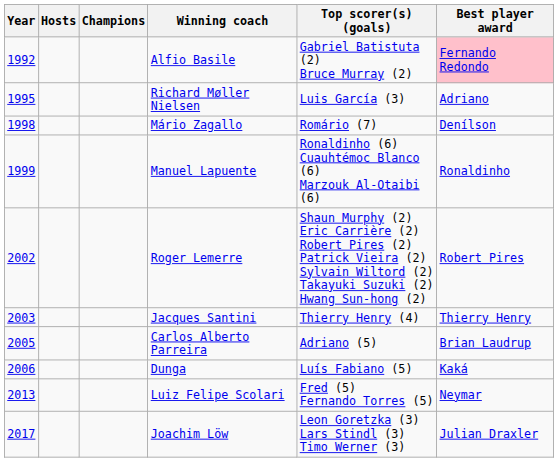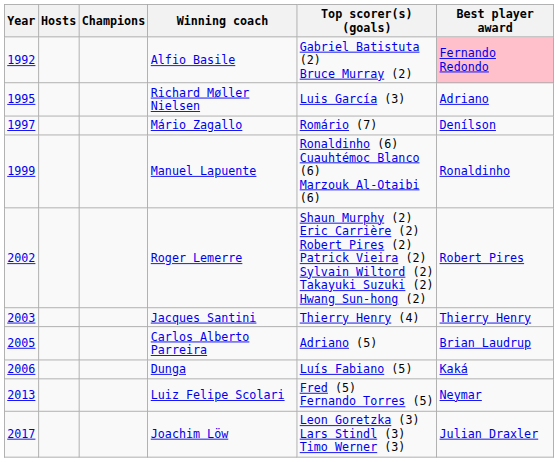 <table class=wikitable>
 <tr>
 <th>Year</th>
 <th>Hosts</th>
 <th>Champions</th>
 <th>Winning coach</th>
 <th>Top scorer(s) (goals)</th>
 <th>Best player award</th>
 </tr>
 <tr>
 <td><a href='#'>1992</a></td>
 <td></td>
 <td></td>
 <td> <a href='#'>Alfio Basile</a></td>
 <td> <a href='#'>Gabriel Batistuta</a> (2) <br>  <a href='#'>Bruce Murray</a> (2)</td>
 <td style="background: pink;"> <a href='#'>Fernando Redondo</a></td>
 </tr>
 <tr>
 <td><a href='#'>1995</a></td>
 <td></td>
 <td></td>
 <td> <a href='#'>Richard Møller Nielsen</a></td>
 <td> <a href='#'>Luis García</a> (3)</td>
 <td> <a href='#'>Adriano</a></td>
 </tr>
 <tr>
-<td><a href='#'>1998</a></td>
+<td><a href='#'>1997</a></td>
 <td></td>
 <td></td>
 <td> <a href='#'>Mário Zagallo</a></td>
 <td> <a href='#'>Romário</a> (7)</td>
 <td> <a href='#'>Denílson</a></td>
 </tr>
 <tr>
 <td><a href='#'>1999</a></td>
 <td></td>
 <td></td>
 <td> <a href='#'>Manuel Lapuente</a></td>
 <td> <a href='#'>Ronaldinho</a> (6) <br>  <a href='#'>Cuauhtémoc Blanco</a> (6) <br>  <a href='#'>Marzouk Al-Otaibi</a> (6)</td>
 <td> <a href='#'>Ronaldinho</a></td>
 </tr>
 <tr>
 <td><a href='#'>2002</a></td>
 <td> <br> </td>
 <td></td>
 <td> <a href='#'>Roger Lemerre</a></td>
 <td> <a href='#'>Shaun Murphy</a> (2) <br>  <a href='#'>Eric Carrière</a> (2) <br>  <a href='#'>Robert Pires</a> (2) <br>  <a href='#'>Patrick Vieira</a> (2) <br>  <a href='#'>Sylvain Wiltord</a> (2) <br>  <a href='#'>Takayuki Suzuki</a> (2) <br>  <a href='#'>Hwang Sun-hong</a> (2)</td>
 <td> <a href='#'>Robert Pires</a></td>
 </tr>
 <tr>
 <td><a href='#'>2003</a></td>
 <td></td>
 <td></td>
 <td> <a href='#'>Jacques Santini</a></td>
 <td> <a href='#'>Thierry Henry</a> (4)</td>
 <td> <a href='#'>Thierry Henry</a></td>
 </tr>
 <tr>
 <td><a href='#'>2005</a></td>
 <td></td>
 <td></td>
 <td> <a href='#'>Carlos Alberto Parreira</a></td>
 <td> <a href='#'>Adriano</a> (5)</td>
 <td> <a href='#'>Brian Laudrup</a></td>
 </tr>
 <tr>
 <td><a href='#'>2006</a></td>
 <td></td>
 <td></td>
 <td> <a href='#'>Dunga</a></td>
 <td> <a href='#'>Luís Fabiano</a> (5)</td>
 <td> <a href='#'>Kaká</a></td>
 </tr>
 <tr>
 <td><a href='#'>2013</a></td>
 <td></td>
 <td></td>
 <td> <a href='#'>Luiz Felipe Scolari</a></td>
 <td> <a href='#'>Fred</a> (5) <br>  <a href='#'>Fernando Torres</a> (5)</td>
 <td> <a href='#'>Neymar</a></td>
 </tr>
 <tr>
 <td><a href='#'>2017</a></td>
 <td></td>
 <td></td>
 <td> <a href='#'>Joachim Löw</a></td>
 <td> <a href='#'>Leon Goretzka</a> (3) <br>  <a href='#'>Lars Stindl</a> (3) <br>  <a href='#'>Timo Werner</a> (3)</td>
 <td> <a href='#'>Julian Draxler</a></td>
 </tr>
 </table>
